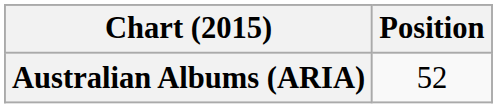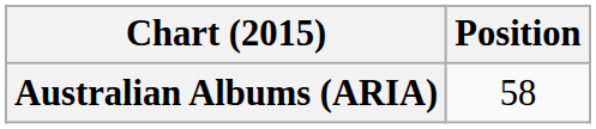 <table class="wikitable plainrowheaders" style="text-align:center">
 <tr>
 <th scope="col">Chart (2015)</th>
 <th scope="col">Position</th>
 </tr>
 <tr>
 <th scope="row">Australian Albums (ARIA)</th>
-<td>52</td>
+<td>58</td>
 </tr>
 </table>
